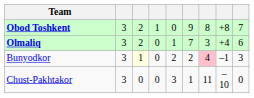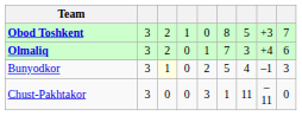 <table class="wikitable" style="text-align: center;">
 <tr>
 <th width=175>Team</th>
 <th width=20></th>
 <th width=20></th>
 <th width=20></th>
 <th width=20></th>
 <th width=20></th>
 <th width=20></th>
 <th width=20></th>
 <th width=20></th>
 </tr>
 <tr bgcolor=#ccffcc>
 <td align=left><strong><a href='#'>Obod Toshkent</a></strong></td>
 <td>3</td>
 <td>2</td>
 <td>1</td>
 <td>0</td>
-<td>9</td>
 <td>8</td>
-<td>+8</td>
+<td>5</td>
+<td>+3</td>
 <td>7</td>
 </tr>
 <tr bgcolor=#ccffcc>
 <td align=left><strong><a href='#'>Olmaliq</a></strong></td>
 <td>3</td>
 <td>2</td>
 <td>0</td>
 <td>1</td>
 <td>7</td>
 <td>3</td>
 <td>+4</td>
 <td>6</td>
 </tr>
 <tr>
 <td align=left><a href='#'>Bunyodkor</a></td>
 <td>3</td>
 <td style="background: lightyellow;">1</td>
 <td>0</td>
 <td>2</td>
-<td>2</td>
-<td style="background: pink;">4</td>
+<td>5</td>
+<td>4</td>
 <td>–1</td>
 <td>3</td>
 </tr>
 <tr>
 <td align=left><a href='#'>Chust-Pakhtakor</a></td>
 <td>3</td>
 <td>0</td>
 <td>0</td>
 <td>3</td>
 <td>1</td>
 <td>11</td>
-<td>–10</td>
+<td>–11</td>
 <td>0</td>
 </tr>
 </table>
